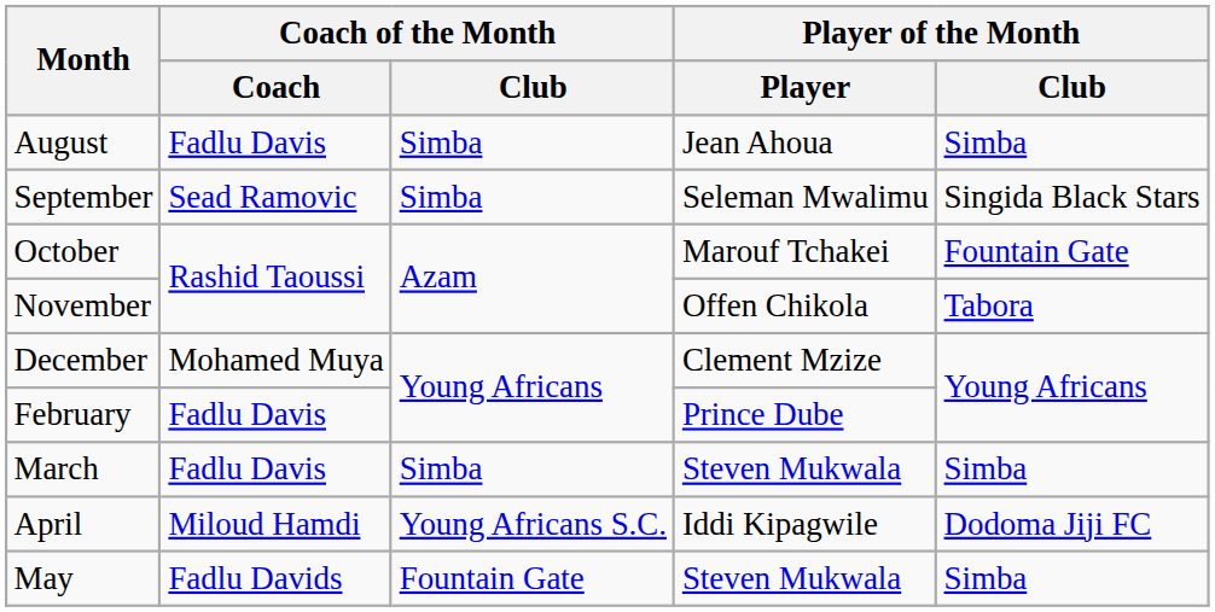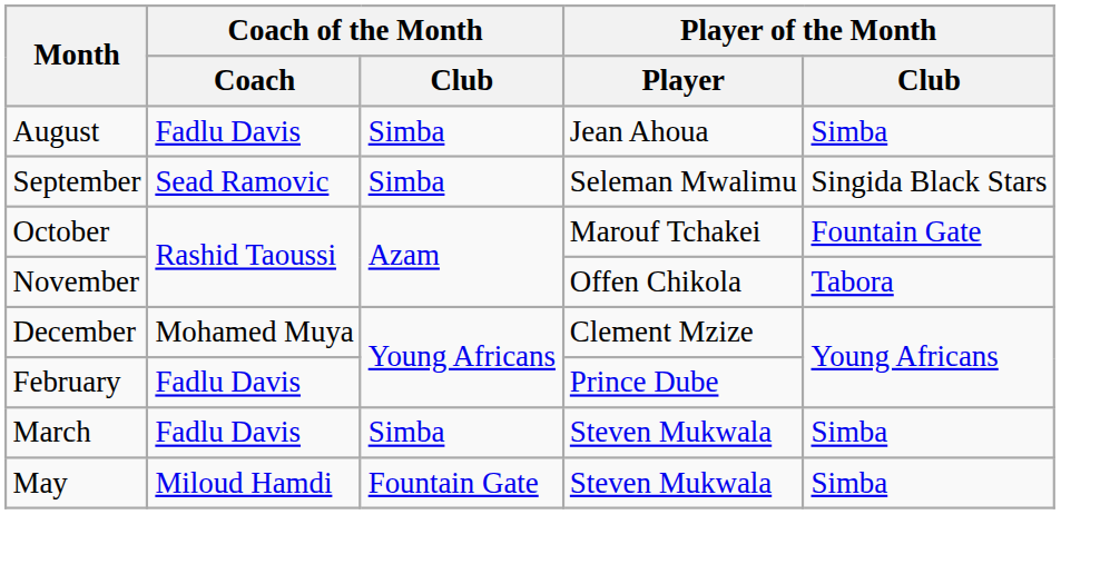 <table class="wikitable" style="font-size: 12.5px">
 <tr>
 <th rowspan="2">Month</th>
 <th colspan="2">Coach of the Month</th>
 <th colspan="2">Player of the Month</th>
 </tr>
 <tr>
 <th>Coach</th>
 <th>Club</th>
 <th>Player</th>
 <th>Club</th>
 </tr>
 <tr>
 <td>August</td>
 <td><a href='#'>Fadlu Davis</a></td>
 <td><a href='#'>Simba</a></td>
 <td>Jean Ahoua</td>
 <td><a href='#'>Simba</a></td>
 </tr>
 <tr>
 <td>September</td>
 <td><a href='#'>Sead Ramovic</a></td>
 <td><a href='#'>Simba</a></td>
 <td>Seleman Mwalimu</td>
 <td>Singida Black Stars</td>
 </tr>
 <tr>
 <td>October</td>
 <td rowspan="2"><a href='#'>Rashid Taoussi</a></td>
 <td rowspan="2"><a href='#'>Azam</a></td>
 <td>Marouf Tchakei</td>
 <td><a href='#'>Fountain Gate</a></td>
 </tr>
 <tr>
 <td>November</td>
 <td>Offen Chikola</td>
 <td><a href='#'>Tabora</a></td>
 </tr>
 <tr>
 <td>December</td>
 <td>Mohamed  Muya</td>
 <td rowspan="2"><a href='#'>Young Africans</a></td>
 <td>Clement Mzize</td>
 <td rowspan="2"><a href='#'>Young Africans</a></td>
 </tr>
 <tr>
 <td>February</td>
 <td><a href='#'>Fadlu Davis</a></td>
 <td><a href='#'>Prince Dube</a></td>
 </tr>
 <tr>
 <td>March</td>
 <td><a href='#'>Fadlu Davis</a></td>
 <td><a href='#'>Simba</a></td>
 <td><a href='#'>Steven Mukwala</a></td>
 <td><a href='#'>Simba</a></td>
 </tr>
 <tr>
-<td>April</td>
+<td>May</td>
 <td><a href='#'>Miloud Hamdi</a></td>
-<td><a href='#'>Young Africans S.C.</a></td>
-<td>Iddi Kipagwile</td>
-<td><a href='#'>Dodoma Jiji FC</a></td>
-</tr>
-<tr>
-<td>May</td>
-<td><a href='#'>Fadlu Davids</a></td>
 <td><a href='#'>Fountain Gate</a></td>
 <td><a href='#'>Steven Mukwala</a></td>
 <td><a href='#'>Simba</a></td>
 </tr>
 </table>
